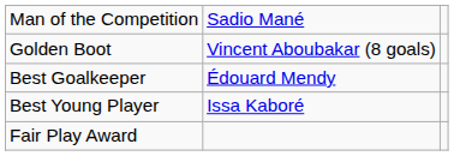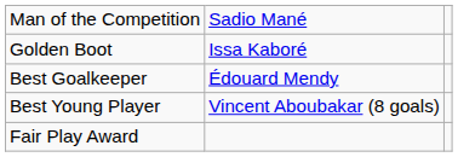 <table class="wikitable">
 <tr>
 <td>Man of the Competition</td>
 <td> <a href='#'>Sadio Mané</a></td>
 <td></td>
 </tr>
 <tr>
 <td>Golden Boot</td>
-<td> <a href='#'>Vincent Aboubakar</a> (8 goals)</td>
+<td> <a href='#'>Issa Kaboré</a></td>
 <td></td>
 </tr>
 <tr>
 <td>Best Goalkeeper</td>
 <td> <a href='#'>Édouard Mendy</a></td>
 <td></td>
 </tr>
 <tr>
 <td>Best Young Player</td>
-<td> <a href='#'>Issa Kaboré</a></td>
+<td> <a href='#'>Vincent Aboubakar</a> (8 goals)</td>
 <td></td>
 </tr>
 <tr>
 <td>Fair Play Award</td>
 <td></td>
 <td></td>
 </tr>
 </table>
